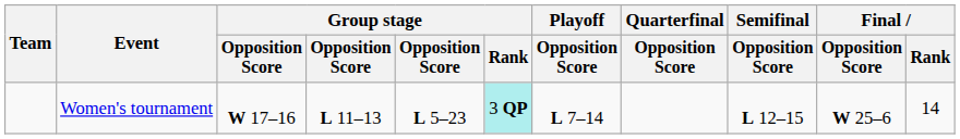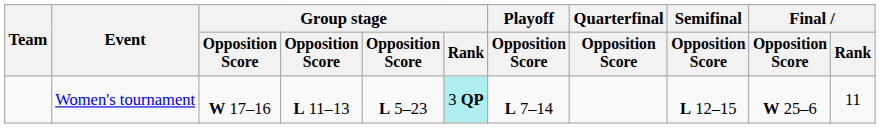 <table class="wikitable" style="text-align:center; font-size:90%;">
 <tr>
 <th rowspan=2>Team</th>
 <th rowspan=2>Event</th>
 <th colspan=4>Group stage</th>
 <th>Playoff</th>
 <th>Quarterfinal</th>
 <th>Semifinal</th>
 <th colspan=2>Final / </th>
 </tr>
 <tr style=font-size:95%>
 <th>Opposition<br>Score</th>
 <th>Opposition<br>Score</th>
 <th>Opposition<br>Score</th>
 <th>Rank</th>
 <th>Opposition<br>Score</th>
 <th>Opposition<br>Score</th>
 <th>Opposition<br>Score</th>
 <th>Opposition<br>Score</th>
 <th>Rank</th>
 </tr>
 <tr>
 <td align=left></td>
 <td align=left><a href='#'>Women's tournament</a></td>
 <td><br><strong>W</strong> 17–16</td>
 <td><br><strong>L</strong> 11–13</td>
 <td><br><strong>L</strong> 5–23</td>
 <td style="background: paleturquoise;">3 <strong>QP</strong></td>
 <td><br><strong>L</strong> 7–14</td>
 <td></td>
 <td><br><strong>L</strong> 12–15</td>
 <td><br><strong>W</strong> 25–6</td>
-<td>14</td>
+<td>11</td>
 </tr>
 </table>
